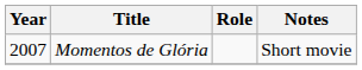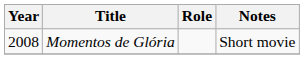 <table class="wikitable">
 <tr>
 <th>Year</th>
 <th>Title</th>
 <th>Role</th>
 <th>Notes</th>
 </tr>
 <tr>
-<td>2007</td>
+<td>2008</td>
 <td><em>Momentos de Glória</em></td>
 <td></td>
 <td>Short movie</td>
 </tr>
 <tr>
 </tr>
 </table>
